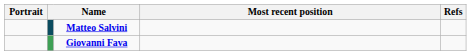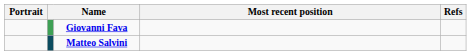 <table class="wikitable" style="text-align:center; width:60%; border:1px #AAAAFF solid">
 <tr>
 <th>Portrait</th>
 <th colspan=2 width=20%>Name</th>
 <th width=65%>Most recent position</th>
 <th>Refs</th>
 </tr>
 <tr>
 <td></td>
+<td style="color:inherit;background:#3EA055;"></td>
+<td><strong><a href='#'>Giovanni Fava</a></strong><br></td>
+<td><br></td>
+<td></td>
+</tr>
+<tr>
+<td></td>
 <td style="color:inherit;background:#0B4C5F;"></td>
 <td><strong><a href='#'>Matteo Salvini</a></strong><br></td>
 <td><br></td>
 <td></td>
 </tr>
-<tr>
-<td></td>
-<td style="color:inherit;background:#3EA055;"></td>
-<td><strong><a href='#'>Giovanni Fava</a></strong><br></td>
-<td><br></td>
-<td></td>
-</tr>
 </table>
